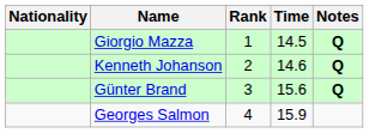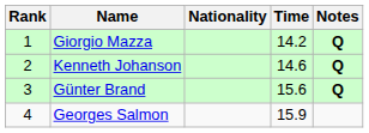 <table class="wikitable sortable" style="text-align:center">
 <tr>
+<th>Rank</th>
+<th>Name</th>
 <th>Nationality</th>
-<th>Name</th>
-<th>Rank</th>
 <th>Time</th>
 <th>Notes</th>
 </tr>
 <tr bgcolor=ccffcc>
+<td>1</td>
+<td align=left><a href='#'>Giorgio Mazza</a></td>
 <td align=left></td>
-<td align=left><a href='#'>Giorgio Mazza</a></td>
-<td>1</td>
-<td>14.5</td>
+<td>14.2</td>
 <td><strong>Q</strong></td>
 </tr>
 <tr bgcolor=ccffcc>
+<td>2</td>
+<td align=left><a href='#'>Kenneth Johanson</a></td>
 <td align=left></td>
-<td align=left><a href='#'>Kenneth Johanson</a></td>
-<td>2</td>
 <td>14.6</td>
 <td><strong>Q</strong></td>
 </tr>
 <tr bgcolor=ccffcc>
+<td>3</td>
+<td align=left><a href='#'>Günter Brand</a></td>
 <td align=left></td>
-<td align=left><a href='#'>Günter Brand</a></td>
-<td>3</td>
 <td>15.6</td>
 <td><strong>Q</strong></td>
 </tr>
 <tr>
+<td>4</td>
+<td align=left><a href='#'>Georges Salmon</a></td>
 <td align=left></td>
-<td align=left><a href='#'>Georges Salmon</a></td>
-<td>4</td>
 <td>15.9</td>
 <td></td>
 </tr>
 </table>
